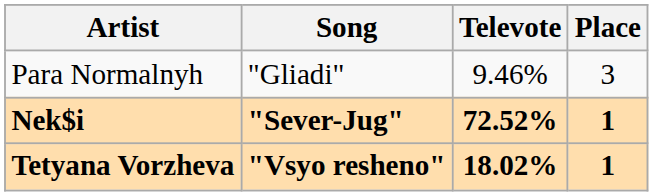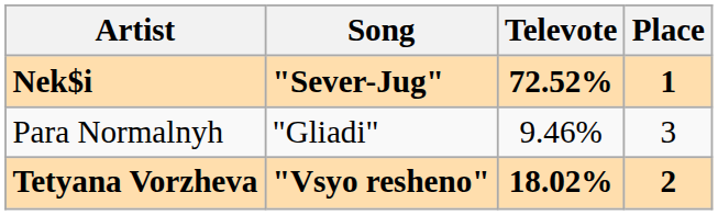 <table class="sortable wikitable" style="margin: 1em auto 1em auto; text-align:center;">
 <tr>
 <th>Artist</th>
 <th>Song</th>
 <th>Televote</th>
 <th>Place</th>
+</tr>
+<tr style="font-weight:bold; background:navajowhite;">
+<td style="text-align:left;">Nek$i</td>
+<td style="text-align:left;">"Sever-Jug"</td>
+<td>72.52%</td>
+<td>1</td>
 </tr>
 <tr>
 <td style="text-align:left;">Para Normalnyh</td>
 <td style="text-align:left;">"Gliadi"</td>
 <td>9.46%</td>
 <td>3</td>
 </tr>
 <tr style="font-weight:bold; background:navajowhite;">
-<td style="text-align:left;">Nek$i</td>
-<td style="text-align:left;">"Sever-Jug"</td>
-<td>72.52%</td>
-<td>1</td>
-</tr>
-<tr style="font-weight:bold; background:navajowhite;">
 <td style="text-align:left;">Tetyana Vorzheva</td>
 <td style="text-align:left;">"Vsyo resheno"</td>
 <td>18.02%</td>
-<td>1</td>
+<td>2</td>
 </tr>
 </table>
